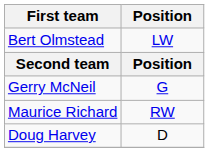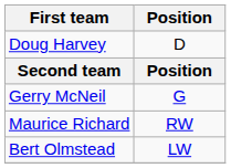 <table class="wikitable">
 <tr>
 <th>First team</th>
 <th>  Position  </th>
 </tr>
 <tr>
-<td><a href='#'>Bert Olmstead</a></td>
-<td align=center><a href='#'>LW</a></td>
+<td><a href='#'>Doug Harvey</a></td>
+<td align=center>D</td>
 </tr>
 <tr>
 <th>Second team</th>
 <th>  Position  </th>
 </tr>
 <tr>
 <td><a href='#'>Gerry McNeil</a></td>
 <td align=center><a href='#'>G</a></td>
 </tr>
 <tr>
 <td><a href='#'>Maurice Richard</a></td>
 <td align=center><a href='#'>RW</a></td>
 </tr>
 <tr>
-<td><a href='#'>Doug Harvey</a></td>
-<td align=center>D</td>
+<td><a href='#'>Bert Olmstead</a></td>
+<td align=center><a href='#'>LW</a></td>
 </tr>
 <tr>
 </tr>
 </table>
